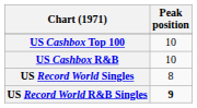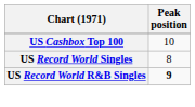 <table class="wikitable sortable plainrowheaders">
 <tr>
 <th scope="col">Chart (1971)</th>
 <th scope="col">Peak<br>position</th>
 </tr>
 <tr>
 </tr>
 <tr>
 </tr>
 <tr>
 </tr>
 <tr>
 </tr>
 <tr>
 </tr>
 <tr>
 </tr>
 <tr>
 <th scope="row"><a href='#'>US <em>Cashbox</em> Top 100</a></th>
 <td style="text-align:center;">10</td>
 </tr>
 <tr>
-<th scope="row"><a href='#'>US <em>Cashbox</em> R&B</a></th>
-<td style="text-align:center;">10</td>
-</tr>
-<tr>
 <th scope="row">US <a href='#'><em>Record World</em> Singles</a></th>
 <td style="text-align:center;">8</td>
 </tr>
 <tr>
 <th scope="row">US <a href='#'><em>Record World</em> R&B Singles</a></th>
 <td style="text-align:center;"><strong>9</strong></td>
 </tr>
 </table>
